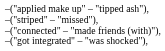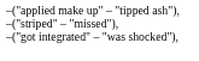 <table style="white-space:nowrap; border-style:none" cellspacing="0" cellpadding="0">
 <tr>
 <td></td>
 <td><span> – </span></td>
 <td>("applied make up" – "tipped ash"),</td>
 </tr>
 <tr>
 <td></td>
 <td><span> – </span></td>
 <td>("striped" – "missed"),</td>
 </tr>
 <tr>
 <td></td>
 <td><span> – </span></td>
-<td>("connected" – "made friends (with)"),</td>
-</tr>
-<tr>
-<td></td>
-<td><span> – </span></td>
 <td>("got integrated" – "was shocked"),</td>
 </tr>
 </table>
